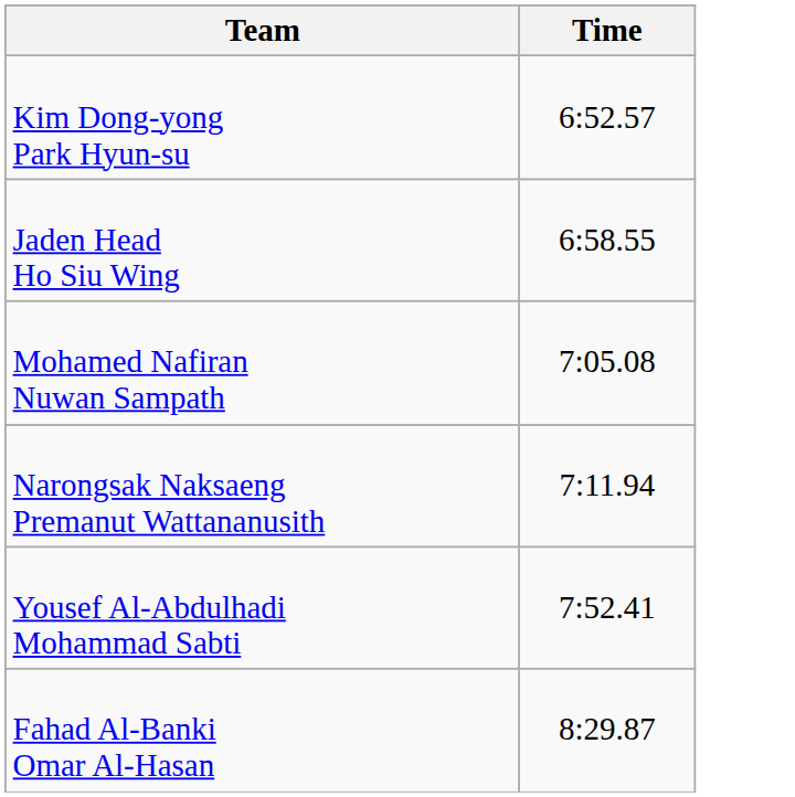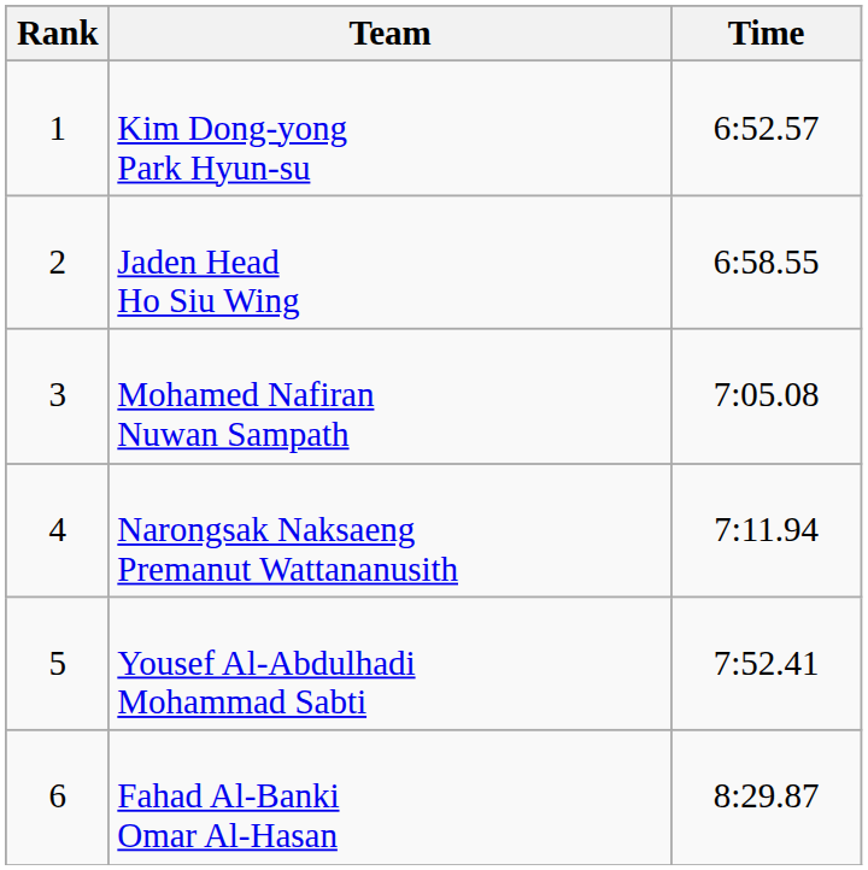 <table class=wikitable style="text-align:center">
 <tr>
+<th width=40>Rank</th>
 <th width=250>Team</th>
 <th width=80>Time</th>
 </tr>
 <tr>
+<td>1</td>
 <td align="left"><br><a href='#'>Kim Dong-yong</a><br><a href='#'>Park Hyun-su</a></td>
 <td>6:52.57</td>
 </tr>
 <tr>
+<td>2</td>
 <td align="left"><br><a href='#'>Jaden Head</a><br><a href='#'>Ho Siu Wing</a></td>
 <td>6:58.55</td>
 </tr>
 <tr>
+<td>3</td>
 <td align="left"><br><a href='#'>Mohamed Nafiran</a><br><a href='#'>Nuwan Sampath</a></td>
 <td>7:05.08</td>
 </tr>
 <tr>
+<td>4</td>
 <td align="left"><br><a href='#'>Narongsak Naksaeng</a><br><a href='#'>Premanut Wattananusith</a></td>
 <td>7:11.94</td>
 </tr>
 <tr>
+<td>5</td>
 <td align="left"><br><a href='#'>Yousef Al-Abdulhadi</a><br><a href='#'>Mohammad Sabti</a></td>
 <td>7:52.41</td>
 </tr>
 <tr>
+<td>6</td>
 <td align="left"><br><a href='#'>Fahad Al-Banki</a><br><a href='#'>Omar Al-Hasan</a></td>
 <td>8:29.87</td>
 </tr>
 </table>
